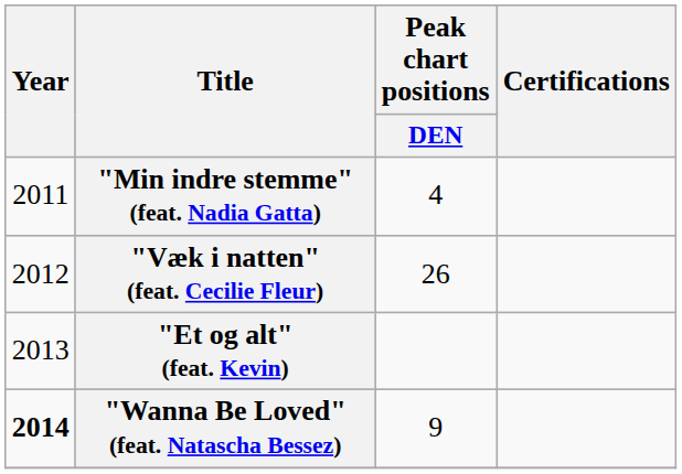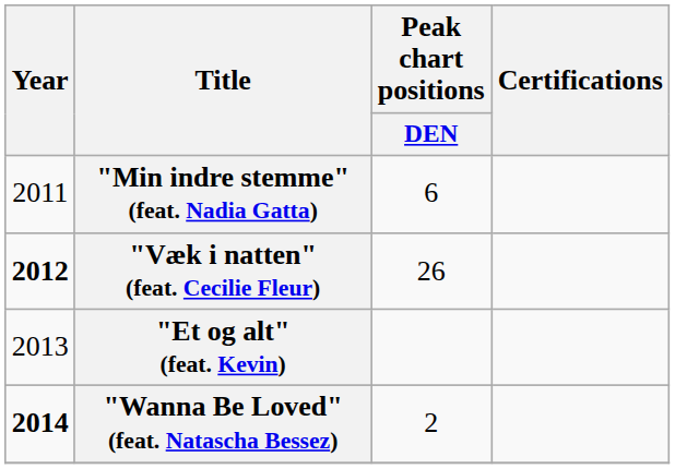 <table class="wikitable plainrowheaders" style="text-align:center;" border="1">
 <tr>
 <th scope="col" rowspan="2">Year</th>
 <th scope="col" rowspan="2" style="width:10em;">Title</th>
 <th scope="col" colspan="1">Peak chart positions</th>
 <th scope="col" rowspan="2">Certifications</th>
 </tr>
 <tr>
 <th scope="col" style="width:3em;font-size:90%;"><a href='#'>DEN</a><br></th>
 </tr>
 <tr>
 <td>2011</td>
 <th scope="row">"Min indre stemme" <br><small>(feat. <a href='#'>Nadia Gatta</a>)</small></th>
-<td>4</td>
+<td>6</td>
 <td></td>
 </tr>
 <tr>
-<td>2012</td>
+<td><strong>2012</strong></td>
 <th scope="row">"Væk i natten"<br><small>(feat. <a href='#'>Cecilie Fleur</a>)</small></th>
 <td>26</td>
 <td></td>
 </tr>
 <tr>
 <td>2013</td>
 <th scope="row">"Et og alt"<br><small>(feat. <a href='#'>Kevin</a>)</small></th>
 <td></td>
 <td></td>
 </tr>
 <tr>
 <td><strong>2014</strong></td>
 <th scope="row">"Wanna Be Loved"<br><small>(feat. <a href='#'>Natascha Bessez</a>)</small></th>
-<td>9</td>
+<td>2</td>
 <td></td>
 </tr>
 <tr>
 </tr>
 </table>
